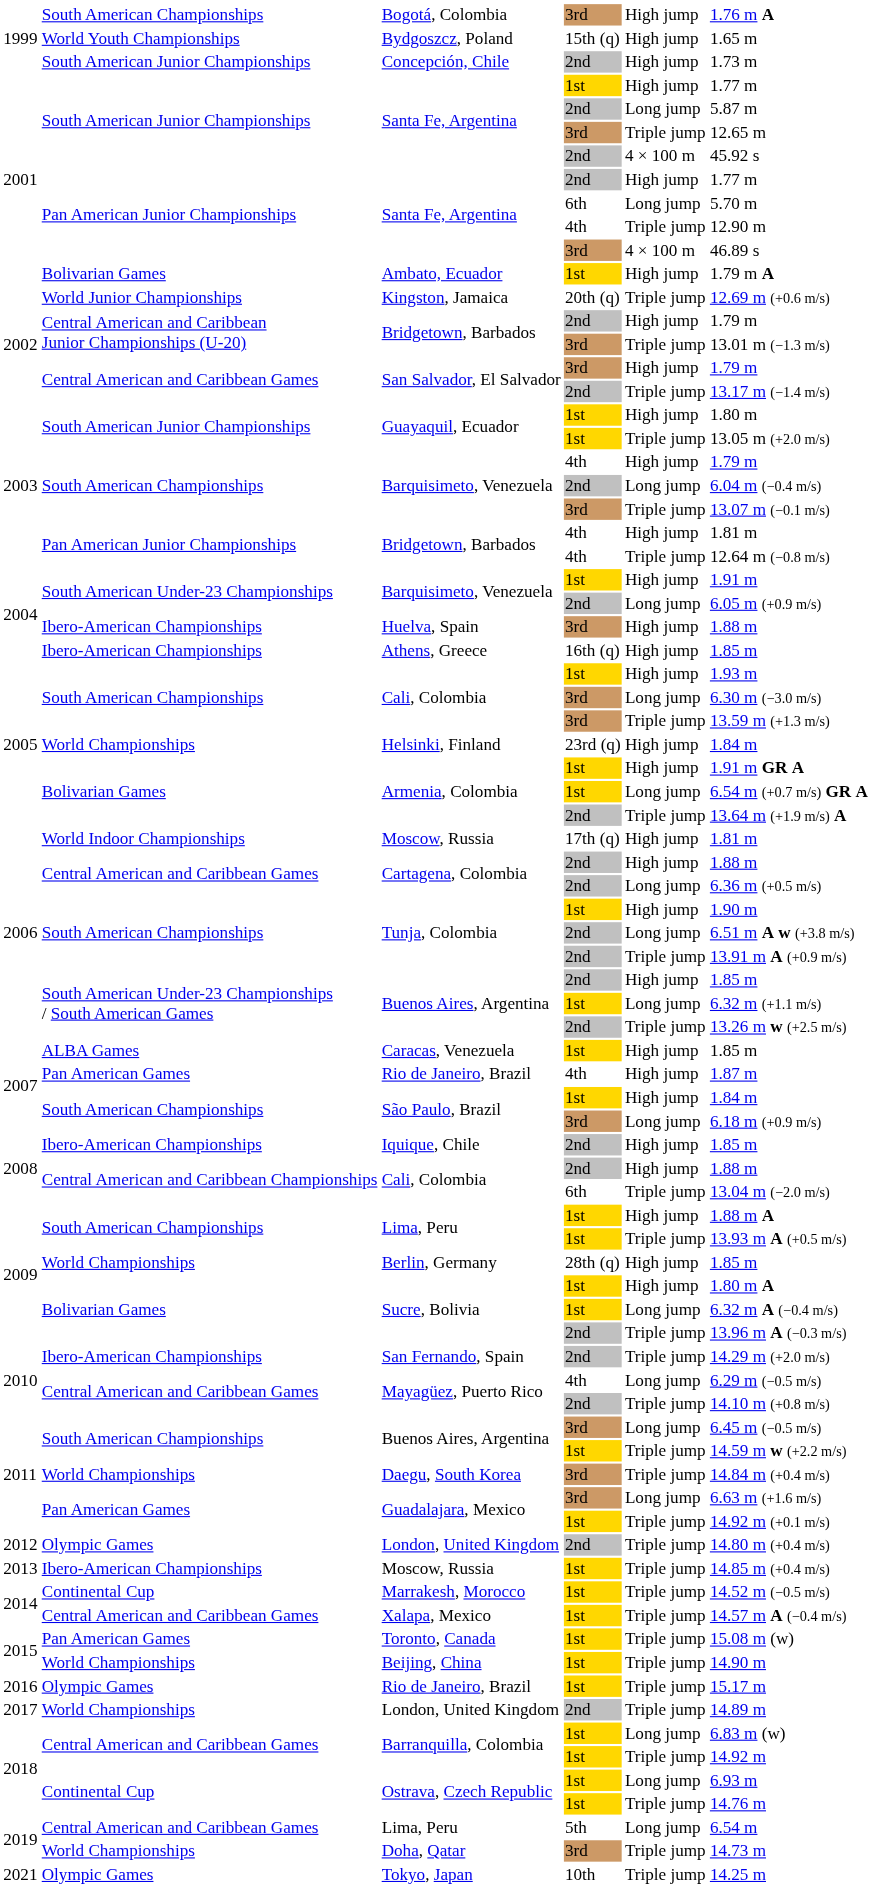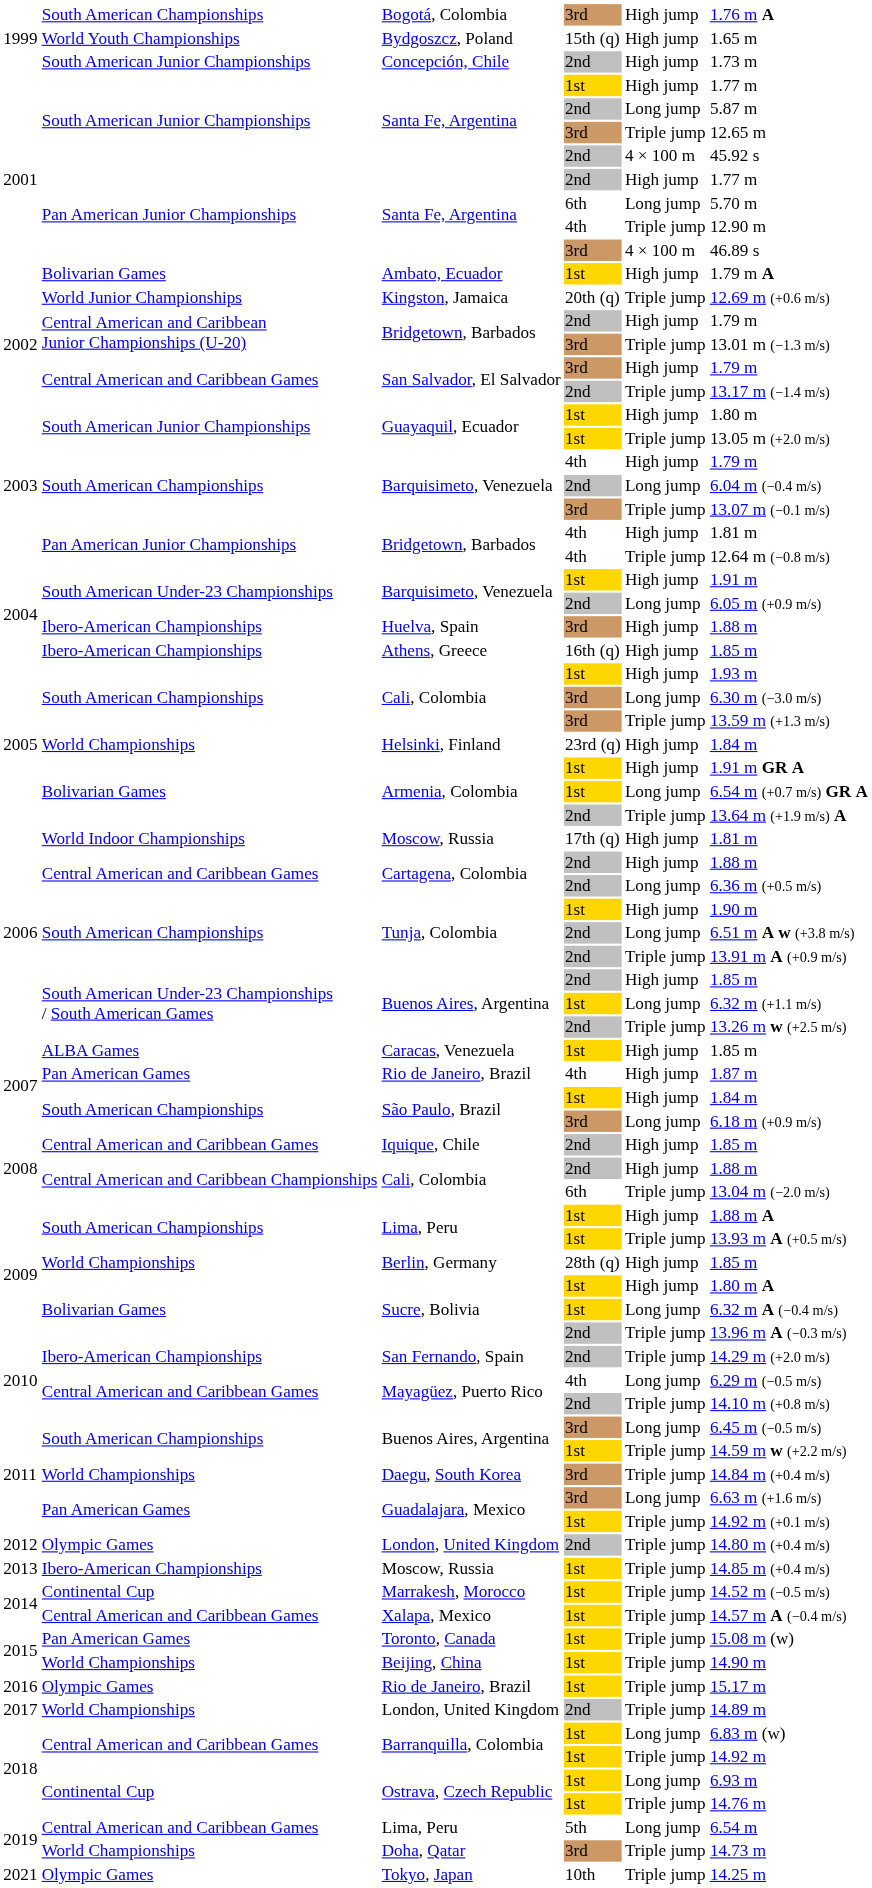 <table>
 <tr>
 <td rowspan=3>1999</td>
 <td><a href='#'>South American Championships</a></td>
 <td><a href='#'>Bogotá</a>, Colombia</td>
 <td bgcolor=cc9966>3rd</td>
 <td>High jump</td>
 <td><a href='#'>1.76 m</a> <strong>A</strong></td>
 </tr>
 <tr>
 <td><a href='#'>World Youth Championships</a></td>
 <td><a href='#'>Bydgoszcz</a>, Poland</td>
 <td>15th (q)</td>
 <td>High jump</td>
 <td>1.65 m</td>
 </tr>
 <tr>
 <td><a href='#'>South American Junior Championships</a></td>
 <td><a href='#'>Concepción, Chile</a></td>
 <td bgcolor=silver>2nd</td>
 <td>High jump</td>
 <td>1.73 m</td>
 </tr>
 <tr>
 <td rowspan=9>2001</td>
 <td rowspan=4><a href='#'>South American Junior Championships</a></td>
 <td rowspan=4><a href='#'>Santa Fe, Argentina</a></td>
 <td bgcolor=gold>1st</td>
 <td>High jump</td>
 <td>1.77 m</td>
 </tr>
 <tr>
 <td bgcolor=silver>2nd</td>
 <td>Long jump</td>
 <td>5.87 m</td>
 </tr>
 <tr>
 <td bgcolor=cc9966>3rd</td>
 <td>Triple jump</td>
 <td>12.65 m</td>
 </tr>
 <tr>
 <td bgcolor=silver>2nd</td>
 <td>4 × 100 m</td>
 <td>45.92 s</td>
 </tr>
 <tr>
 <td rowspan=4><a href='#'>Pan American Junior Championships</a></td>
 <td rowspan=4><a href='#'>Santa Fe, Argentina</a></td>
 <td bgcolor=silver>2nd</td>
 <td>High jump</td>
 <td>1.77 m</td>
 </tr>
 <tr>
 <td>6th</td>
 <td>Long jump</td>
 <td>5.70 m</td>
 </tr>
 <tr>
 <td>4th</td>
 <td>Triple jump</td>
 <td>12.90 m</td>
 </tr>
 <tr>
 <td bgcolor=cc9966>3rd</td>
 <td>4 × 100 m</td>
 <td>46.89 s</td>
 </tr>
 <tr>
 <td><a href='#'>Bolivarian Games</a></td>
 <td><a href='#'>Ambato, Ecuador</a></td>
 <td bgcolor=gold>1st</td>
 <td>High jump</td>
 <td>1.79 m <strong>A</strong></td>
 </tr>
 <tr>
 <td rowspan=5>2002</td>
 <td><a href='#'>World Junior Championships</a></td>
 <td><a href='#'>Kingston</a>, Jamaica</td>
 <td>20th (q)</td>
 <td>Triple jump</td>
 <td><a href='#'>12.69 m</a> <small>(+0.6 m/s)</small></td>
 </tr>
 <tr>
 <td rowspan = "2"><a href='#'>Central American and Caribbean<br>Junior Championships (U-20)</a></td>
 <td rowspan = "2"><a href='#'>Bridgetown</a>, Barbados</td>
 <td bgcolor=silver>2nd</td>
 <td>High jump</td>
 <td>1.79 m</td>
 </tr>
 <tr>
 <td bgcolor=cc9966>3rd</td>
 <td>Triple jump</td>
 <td>13.01 m <small>(−1.3 m/s)</small></td>
 </tr>
 <tr>
 <td rowspan=2><a href='#'>Central American and Caribbean Games</a></td>
 <td rowspan=2><a href='#'>San Salvador</a>, El Salvador</td>
 <td bgcolor="cc9966">3rd</td>
 <td>High jump</td>
 <td><a href='#'>1.79 m</a></td>
 </tr>
 <tr>
 <td bgcolor=silver>2nd</td>
 <td>Triple jump</td>
 <td><a href='#'>13.17 m</a> <small>(−1.4 m/s)</small></td>
 </tr>
 <tr>
 <td rowspan=7>2003</td>
 <td rowspan=2><a href='#'>South American Junior Championships</a></td>
 <td rowspan=2><a href='#'>Guayaquil</a>, Ecuador</td>
 <td bgcolor=gold>1st</td>
 <td>High jump</td>
 <td>1.80 m</td>
 </tr>
 <tr>
 <td bgcolor=gold>1st</td>
 <td>Triple jump</td>
 <td>13.05 m <small>(+2.0 m/s)</small></td>
 </tr>
 <tr>
 <td rowspan=3><a href='#'>South American Championships</a></td>
 <td rowspan=3><a href='#'>Barquisimeto</a>, Venezuela</td>
 <td>4th</td>
 <td>High jump</td>
 <td><a href='#'>1.79 m</a></td>
 </tr>
 <tr>
 <td bgcolor=silver>2nd</td>
 <td>Long jump</td>
 <td><a href='#'>6.04 m</a> <small>(−0.4 m/s)</small></td>
 </tr>
 <tr>
 <td bgcolor=cc9966>3rd</td>
 <td>Triple jump</td>
 <td><a href='#'>13.07 m</a> <small>(−0.1 m/s)</small></td>
 </tr>
 <tr>
 <td rowspan=2><a href='#'>Pan American Junior Championships</a></td>
 <td rowspan=2><a href='#'>Bridgetown</a>, Barbados</td>
 <td>4th</td>
 <td>High jump</td>
 <td>1.81 m</td>
 </tr>
 <tr>
 <td>4th</td>
 <td>Triple jump</td>
 <td>12.64 m <small>(−0.8 m/s)</small></td>
 </tr>
 <tr>
 <td rowspan=4>2004</td>
 <td rowspan=2><a href='#'>South American Under-23 Championships</a></td>
 <td rowspan=2><a href='#'>Barquisimeto</a>, Venezuela</td>
 <td bgcolor=gold>1st</td>
 <td>High jump</td>
 <td><a href='#'>1.91 m</a></td>
 </tr>
 <tr>
 <td bgcolor=silver>2nd</td>
 <td>Long jump</td>
 <td><a href='#'>6.05 m</a> <small>(+0.9 m/s)</small></td>
 </tr>
 <tr>
 <td><a href='#'>Ibero-American Championships</a></td>
 <td><a href='#'>Huelva</a>, Spain</td>
 <td bgcolor="cc9966">3rd</td>
 <td>High jump</td>
 <td><a href='#'>1.88 m</a></td>
 </tr>
 <tr>
 <td><a href='#'>Ibero-American Championships</a></td>
 <td><a href='#'>Athens</a>, Greece</td>
 <td>16th (q)</td>
 <td>High jump</td>
 <td><a href='#'>1.85 m</a></td>
 </tr>
 <tr>
 <td rowspan = "7">2005</td>
 <td rowspan=3><a href='#'>South American Championships</a></td>
 <td rowspan=3><a href='#'>Cali</a>, Colombia</td>
 <td bgcolor="gold">1st</td>
 <td>High jump</td>
 <td><a href='#'>1.93 m</a></td>
 </tr>
 <tr>
 <td bgcolor=cc9966>3rd</td>
 <td>Long jump</td>
 <td><a href='#'>6.30 m</a> <small>(−3.0 m/s)</small></td>
 </tr>
 <tr>
 <td bgcolor=cc9966>3rd</td>
 <td>Triple jump</td>
 <td><a href='#'>13.59 m</a> <small>(+1.3 m/s)</small></td>
 </tr>
 <tr>
 <td><a href='#'>World Championships</a></td>
 <td><a href='#'>Helsinki</a>, Finland</td>
 <td>23rd (q)</td>
 <td>High jump</td>
 <td><a href='#'>1.84 m</a></td>
 </tr>
 <tr>
 <td rowspan = "3"><a href='#'>Bolivarian Games</a></td>
 <td rowspan = "3"><a href='#'>Armenia</a>, Colombia</td>
 <td bgcolor=gold>1st</td>
 <td>High jump</td>
 <td><a href='#'>1.91 m</a> <strong>GR</strong> <strong>A</strong></td>
 </tr>
 <tr>
 <td bgcolor=gold>1st</td>
 <td>Long jump</td>
 <td><a href='#'>6.54 m</a> <small>(+0.7 m/s)</small> <strong>GR</strong> <strong>A</strong></td>
 </tr>
 <tr>
 <td bgcolor=silver>2nd</td>
 <td>Triple jump</td>
 <td><a href='#'>13.64 m</a> <small>(+1.9 m/s)</small>  <strong>A</strong></td>
 </tr>
 <tr>
 <td rowspan=9>2006</td>
 <td><a href='#'>World Indoor Championships</a></td>
 <td><a href='#'>Moscow</a>, Russia</td>
 <td>17th (q)</td>
 <td>High jump</td>
 <td><a href='#'>1.81 m</a></td>
 </tr>
 <tr>
 <td rowspan=2><a href='#'>Central American and Caribbean Games</a></td>
 <td rowspan=2><a href='#'>Cartagena</a>, Colombia</td>
 <td bgcolor="silver">2nd</td>
 <td>High jump</td>
 <td><a href='#'>1.88 m</a></td>
 </tr>
 <tr>
 <td bgcolor="silver">2nd</td>
 <td>Long jump</td>
 <td><a href='#'>6.36 m</a> <small>(+0.5 m/s)</small></td>
 </tr>
 <tr>
 <td rowspan=3><a href='#'>South American Championships</a></td>
 <td rowspan=3><a href='#'>Tunja</a>, Colombia</td>
 <td bgcolor="gold">1st</td>
 <td>High jump</td>
 <td><a href='#'>1.90 m</a></td>
 </tr>
 <tr>
 <td bgcolor="silver">2nd</td>
 <td>Long jump</td>
 <td><a href='#'>6.51 m</a> <strong>A</strong> <strong>w</strong> <small>(+3.8 m/s)</small></td>
 </tr>
 <tr>
 <td bgcolor="silver">2nd</td>
 <td>Triple jump</td>
 <td><a href='#'>13.91 m</a> <strong>A</strong> <small>(+0.9 m/s)</small></td>
 </tr>
 <tr>
 <td rowspan=3><a href='#'>South American Under-23 Championships</a> <br>/ <a href='#'>South American Games</a></td>
 <td rowspan=3><a href='#'>Buenos Aires</a>, Argentina</td>
 <td bgcolor=silver>2nd</td>
 <td>High jump</td>
 <td><a href='#'>1.85 m</a></td>
 </tr>
 <tr>
 <td bgcolor=gold>1st</td>
 <td>Long jump</td>
 <td><a href='#'>6.32 m</a> <small>(+1.1 m/s)</small></td>
 </tr>
 <tr>
 <td bgcolor=silver>2nd</td>
 <td>Triple jump</td>
 <td><a href='#'>13.26 m</a> <strong>w</strong> <small>(+2.5 m/s)</small></td>
 </tr>
 <tr>
 <td rowspan=4>2007</td>
 <td><a href='#'>ALBA Games</a></td>
 <td><a href='#'>Caracas</a>, Venezuela</td>
 <td bgcolor=gold>1st</td>
 <td>High jump</td>
 <td>1.85 m</td>
 </tr>
 <tr>
 <td><a href='#'>Pan American Games</a></td>
 <td><a href='#'>Rio de Janeiro</a>, Brazil</td>
 <td>4th</td>
 <td>High jump</td>
 <td><a href='#'>1.87 m</a></td>
 </tr>
 <tr>
 <td rowspan=2><a href='#'>South American Championships</a></td>
 <td rowspan=2><a href='#'>São Paulo</a>, Brazil</td>
 <td bgcolor="gold">1st</td>
 <td>High jump</td>
 <td><a href='#'>1.84 m</a></td>
 </tr>
 <tr>
 <td bgcolor=cc9966>3rd</td>
 <td>Long jump</td>
 <td><a href='#'>6.18 m</a> <small>(+0.9 m/s)</small></td>
 </tr>
 <tr>
 <td rowspan=3>2008</td>
-<td><a href='#'>Ibero-American Championships</a></td>
+<td><a href='#'>Central American and Caribbean Games</a></td>
 <td><a href='#'>Iquique</a>, Chile</td>
 <td bgcolor="silver">2nd</td>
 <td>High jump</td>
 <td><a href='#'>1.85 m</a></td>
 </tr>
 <tr>
 <td rowspan=2><a href='#'>Central American and Caribbean Championships</a></td>
 <td rowspan=2><a href='#'>Cali</a>, Colombia</td>
 <td bgcolor=silver>2nd</td>
 <td>High jump</td>
 <td><a href='#'>1.88 m</a></td>
 </tr>
 <tr>
 <td>6th</td>
 <td>Triple jump</td>
 <td><a href='#'>13.04 m</a> <small>(−2.0 m/s)</small></td>
 </tr>
 <tr>
 <td rowspan=6>2009</td>
 <td rowspan=2><a href='#'>South American Championships</a></td>
 <td rowspan=2><a href='#'>Lima</a>, Peru</td>
 <td bgcolor="gold">1st</td>
 <td>High jump</td>
 <td><a href='#'>1.88 m</a> <strong>A</strong></td>
 </tr>
 <tr>
 <td bgcolor="gold">1st</td>
 <td>Triple jump</td>
 <td><a href='#'>13.93 m</a> <strong>A</strong> <small>(+0.5 m/s)</small></td>
 </tr>
 <tr>
 <td><a href='#'>World Championships</a></td>
 <td><a href='#'>Berlin</a>, Germany</td>
 <td>28th (q)</td>
 <td>High jump</td>
 <td><a href='#'>1.85 m</a></td>
 </tr>
 <tr>
 <td rowspan=3><a href='#'>Bolivarian Games</a></td>
 <td rowspan=3><a href='#'>Sucre</a>, Bolivia</td>
 <td bgcolor=gold>1st</td>
 <td>High jump</td>
 <td><a href='#'>1.80 m</a> <strong>A</strong></td>
 </tr>
 <tr>
 <td bgcolor=gold>1st</td>
 <td>Long jump</td>
 <td><a href='#'>6.32 m</a> <strong>A</strong> <small>(−0.4 m/s)</small></td>
 </tr>
 <tr>
 <td bgcolor=silver>2nd</td>
 <td>Triple jump</td>
 <td><a href='#'>13.96 m</a> <strong>A</strong> <small>(−0.3 m/s)</small></td>
 </tr>
 <tr>
 <td rowspan=3>2010</td>
 <td><a href='#'>Ibero-American Championships</a></td>
 <td><a href='#'>San Fernando</a>, Spain</td>
 <td bgcolor="silver">2nd</td>
 <td>Triple jump</td>
 <td><a href='#'>14.29 m</a> <small>(+2.0 m/s)</small></td>
 </tr>
 <tr>
 <td rowspan=2><a href='#'>Central American and Caribbean Games</a></td>
 <td rowspan=2><a href='#'>Mayagüez</a>, Puerto Rico</td>
 <td>4th</td>
 <td>Long jump</td>
 <td><a href='#'>6.29 m</a> <small>(−0.5 m/s)</small></td>
 </tr>
 <tr>
 <td bgcolor=silver>2nd</td>
 <td>Triple jump</td>
 <td><a href='#'>14.10 m</a> <small>(+0.8 m/s)</small></td>
 </tr>
 <tr>
 <td rowspan=5>2011</td>
 <td rowspan=2><a href='#'>South American Championships</a></td>
 <td rowspan=2>Buenos Aires, Argentina</td>
 <td bgcolor="cc9966">3rd</td>
 <td>Long jump</td>
 <td><a href='#'>6.45 m</a> <small>(−0.5 m/s)</small></td>
 </tr>
 <tr>
 <td bgcolor="gold">1st</td>
 <td>Triple jump</td>
 <td><a href='#'>14.59 m</a> <strong>w</strong> <small>(+2.2 m/s)</small></td>
 </tr>
 <tr>
 <td><a href='#'>World Championships</a></td>
 <td><a href='#'>Daegu</a>, <a href='#'>South Korea</a></td>
 <td bgcolor="cc9966">3rd</td>
 <td>Triple jump</td>
 <td><a href='#'>14.84 m</a> <small>(+0.4 m/s)</small></td>
 </tr>
 <tr>
 <td rowspan=2><a href='#'>Pan American Games</a></td>
 <td rowspan=2><a href='#'>Guadalajara</a>, Mexico</td>
 <td bgcolor="cc9966">3rd</td>
 <td>Long jump</td>
 <td><a href='#'>6.63 m</a>  <small>(+1.6 m/s)</small> <strong></strong></td>
 </tr>
 <tr>
 <td bgcolor="gold">1st</td>
 <td>Triple jump</td>
 <td><a href='#'>14.92 m</a> <small>(+0.1 m/s)</small></td>
 </tr>
 <tr>
 <td>2012</td>
 <td><a href='#'>Olympic Games</a></td>
 <td><a href='#'>London</a>, <a href='#'>United Kingdom</a></td>
 <td bgcolor="silver">2nd</td>
 <td>Triple jump</td>
 <td><a href='#'>14.80 m</a> <small>(+0.4 m/s)</small></td>
 </tr>
 <tr>
 <td>2013</td>
 <td><a href='#'>Ibero-American Championships</a></td>
 <td>Moscow, Russia</td>
 <td bgcolor="gold">1st</td>
 <td>Triple jump</td>
 <td><a href='#'>14.85 m</a> <small>(+0.4 m/s)</small></td>
 </tr>
 <tr>
 <td rowspan=2>2014</td>
 <td><a href='#'>Continental Cup</a></td>
 <td><a href='#'>Marrakesh</a>, <a href='#'>Morocco</a></td>
 <td bgcolor=gold>1st</td>
 <td>Triple jump</td>
 <td><a href='#'>14.52 m</a> <small>(−0.5 m/s)</small></td>
 </tr>
 <tr>
 <td><a href='#'>Central American and Caribbean Games</a></td>
 <td><a href='#'>Xalapa</a>, Mexico</td>
 <td bgcolor=gold>1st</td>
 <td>Triple jump</td>
 <td><a href='#'>14.57 m</a> <strong>A</strong> <small>(−0.4 m/s)</small></td>
 </tr>
 <tr>
 <td rowspan=2>2015</td>
 <td><a href='#'>Pan American Games</a></td>
 <td><a href='#'>Toronto</a>, <a href='#'>Canada</a></td>
 <td bgcolor=gold>1st</td>
 <td>Triple jump</td>
 <td><a href='#'>15.08 m</a> (w)</td>
 </tr>
 <tr>
 <td><a href='#'>World Championships</a></td>
 <td><a href='#'>Beijing</a>, <a href='#'>China</a></td>
 <td bgcolor="gold">1st</td>
 <td>Triple jump</td>
 <td><a href='#'>14.90 m</a></td>
 </tr>
 <tr>
 <td>2016</td>
 <td><a href='#'>Olympic Games</a></td>
 <td><a href='#'>Rio de Janeiro</a>, Brazil</td>
 <td bgcolor="gold">1st</td>
 <td>Triple jump</td>
 <td><a href='#'>15.17 m</a></td>
 </tr>
 <tr>
 <td>2017</td>
 <td><a href='#'>World Championships</a></td>
 <td>London, United Kingdom</td>
 <td bgcolor="silver">2nd</td>
 <td>Triple jump</td>
 <td><a href='#'>14.89 m</a></td>
 </tr>
 <tr>
 <td rowspan=4>2018</td>
 <td rowspan=2><a href='#'>Central American and Caribbean Games</a></td>
 <td rowspan=2><a href='#'>Barranquilla</a>, Colombia</td>
 <td bgcolor="gold">1st</td>
 <td>Long jump</td>
 <td><a href='#'>6.83 m</a> (w)</td>
 </tr>
 <tr>
 <td bgcolor=gold>1st</td>
 <td>Triple jump</td>
 <td><a href='#'>14.92 m</a></td>
 </tr>
 <tr>
 <td rowspan=2><a href='#'>Continental Cup</a></td>
 <td rowspan=2><a href='#'>Ostrava</a>, <a href='#'>Czech Republic</a></td>
 <td bgcolor="gold">1st</td>
 <td>Long jump</td>
 <td><a href='#'>6.93 m</a> <strong></strong></td>
 </tr>
 <tr>
 <td bgcolor=gold>1st</td>
 <td>Triple jump</td>
 <td><a href='#'>14.76 m</a></td>
 </tr>
 <tr>
 <td rowspan=2>2019</td>
 <td><a href='#'>Central American and Caribbean Games</a></td>
 <td>Lima, Peru</td>
 <td>5th</td>
 <td>Long jump</td>
 <td><a href='#'>6.54 m</a></td>
 </tr>
 <tr>
 <td><a href='#'>World Championships</a></td>
 <td><a href='#'>Doha</a>, <a href='#'>Qatar</a></td>
 <td bgcolor=cc9966>3rd</td>
 <td>Triple jump</td>
 <td><a href='#'>14.73 m</a></td>
 </tr>
 <tr>
 <td>2021</td>
 <td><a href='#'>Olympic Games</a></td>
 <td><a href='#'>Tokyo</a>, <a href='#'>Japan</a></td>
 <td>10th</td>
 <td>Triple jump</td>
 <td><a href='#'>14.25 m</a></td>
 </tr>
 </table>
